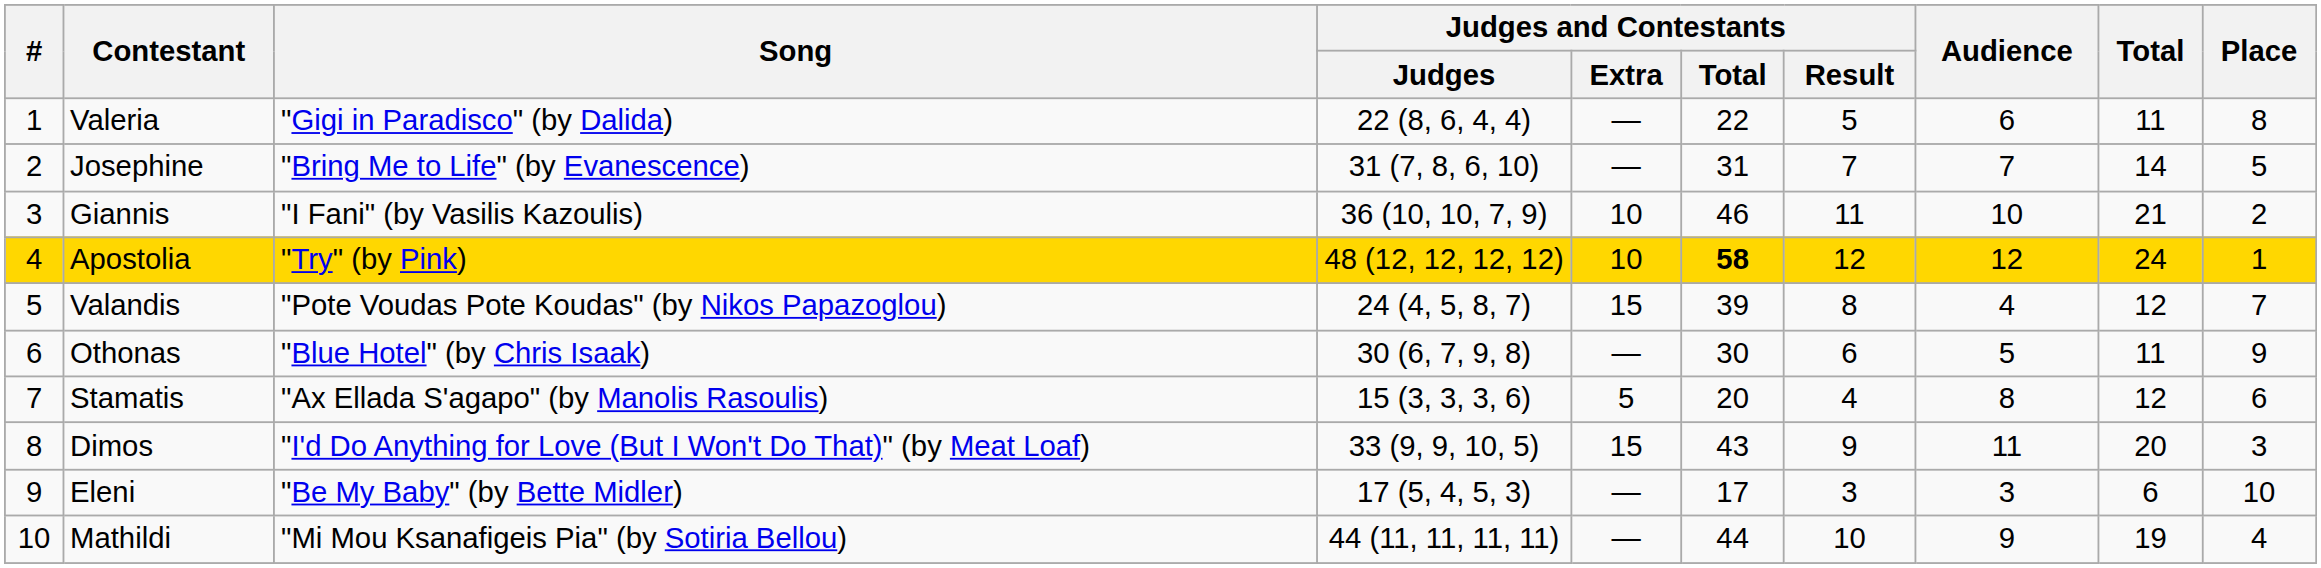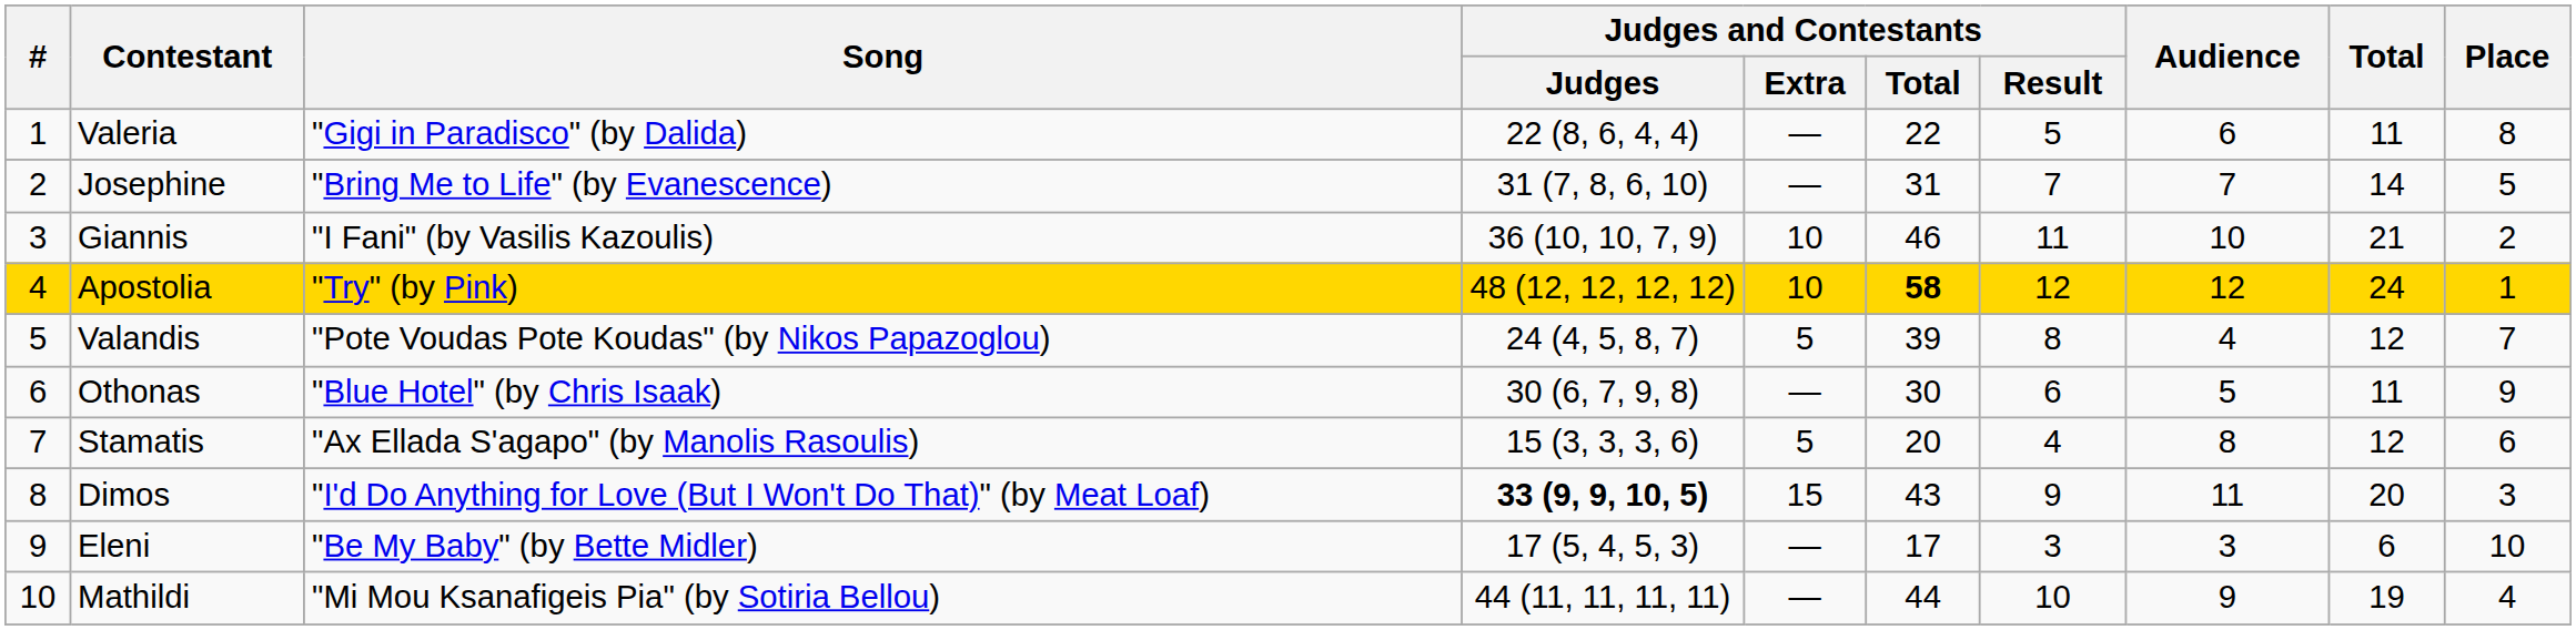 <table class="sortable wikitable" style="text-align:center;" width="100%">
 <tr>
 <th rowspan="2">#</th>
 <th rowspan="2">Contestant</th>
 <th rowspan="2">Song</th>
 <th colspan="4">Judges and Contestants</th>
 <th rowspan="2">Audience</th>
 <th rowspan="2">Total</th>
 <th rowspan="2">Place</th>
 </tr>
 <tr>
 <th width="11%">Judges</th>
 <th>Extra</th>
 <th>Total</th>
 <th>Result</th>
 </tr>
 <tr>
 <td>1</td>
 <td align="left">Valeria</td>
 <td align="left">"<a href='#'>Gigi in Paradisco</a>" (by <a href='#'>Dalida</a>)</td>
 <td>22 (8, 6, 4, 4)</td>
 <td>—</td>
 <td>22</td>
 <td>5</td>
 <td>6</td>
 <td>11</td>
 <td>8</td>
 </tr>
 <tr>
 <td>2</td>
 <td align="left">Josephine</td>
 <td align="left">"<a href='#'>Bring Me to Life</a>" (by <a href='#'>Evanescence</a>)</td>
 <td>31 (7, 8, 6, 10)</td>
 <td>—</td>
 <td>31</td>
 <td>7</td>
 <td>7</td>
 <td>14</td>
 <td>5</td>
 </tr>
 <tr>
 <td>3</td>
 <td align="left">Giannis</td>
 <td align="left">"I Fani" (by Vasilis Kazoulis)</td>
 <td>36 (10, 10, 7, 9)</td>
 <td>10</td>
 <td>46</td>
 <td>11</td>
 <td>10</td>
 <td>21</td>
 <td>2</td>
 </tr>
 <tr bgcolor = "gold">
 <td>4</td>
 <td align="left">Apostolia</td>
 <td align="left">"<a href='#'>Try</a>" (by <a href='#'>Pink</a>)</td>
 <td>48 (12, 12, 12, 12)</td>
 <td>10</td>
 <td><strong>58</strong></td>
 <td>12</td>
 <td>12</td>
 <td>24</td>
 <td>1</td>
 </tr>
 <tr>
 <td>5</td>
 <td align="left">Valandis</td>
 <td align="left">"Pote Voudas Pote Koudas" (by <a href='#'>Nikos Papazoglou</a>)</td>
 <td>24 (4, 5, 8, 7)</td>
-<td>15</td>
+<td>5</td>
 <td>39</td>
 <td>8</td>
 <td>4</td>
 <td>12</td>
 <td>7</td>
 </tr>
 <tr>
 <td>6</td>
 <td align="left">Othonas</td>
 <td align="left">"<a href='#'>Blue Hotel</a>" (by <a href='#'>Chris Isaak</a>)</td>
 <td>30 (6, 7, 9, 8)</td>
 <td>—</td>
 <td>30</td>
 <td>6</td>
 <td>5</td>
 <td>11</td>
 <td>9</td>
 </tr>
 <tr>
 <td>7</td>
 <td align="left">Stamatis</td>
 <td align="left">"Ax Ellada S'agapo" (by <a href='#'>Manolis Rasoulis</a>)</td>
 <td>15 (3, 3, 3, 6)</td>
 <td>5</td>
 <td>20</td>
 <td>4</td>
 <td>8</td>
 <td>12</td>
 <td>6</td>
 </tr>
 <tr>
 <td>8</td>
 <td align="left">Dimos</td>
 <td align="left">"<a href='#'>I'd Do Anything for Love (But I Won't Do That)</a>" (by <a href='#'>Meat Loaf</a>)</td>
-<td>33 (9, 9, 10, 5)</td>
+<td><strong>33 (9, 9, 10, 5)</strong></td>
 <td>15</td>
 <td>43</td>
 <td>9</td>
 <td>11</td>
 <td>20</td>
 <td>3</td>
 </tr>
 <tr>
 <td>9</td>
 <td align="left">Eleni</td>
 <td align="left">"<a href='#'>Be My Baby</a>" (by <a href='#'>Bette Midler</a>)</td>
 <td>17 (5, 4, 5, 3)</td>
 <td>—</td>
 <td>17</td>
 <td>3</td>
 <td>3</td>
 <td>6</td>
 <td>10</td>
 </tr>
 <tr>
 <td>10</td>
 <td align="left">Mathildi</td>
 <td align="left">"Mi Mou Ksanafigeis Pia" (by <a href='#'>Sotiria Bellou</a>)</td>
 <td>44 (11, 11, 11, 11)</td>
 <td>—</td>
 <td>44</td>
 <td>10</td>
 <td>9</td>
 <td>19</td>
 <td>4</td>
 </tr>
 </table>
